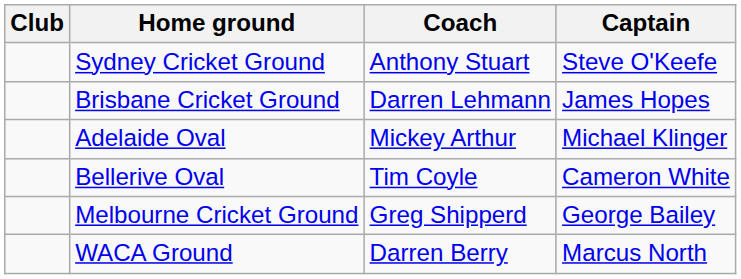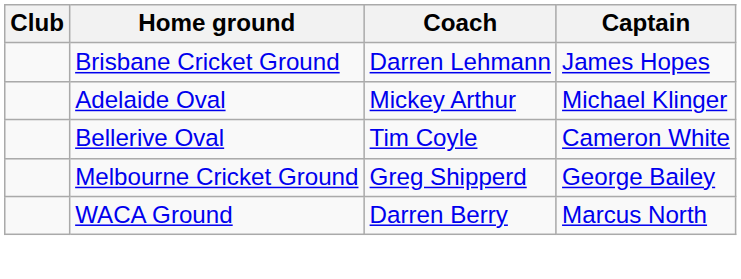 <table class="wikitable">
 <tr>
 <th>Club</th>
 <th>Home ground</th>
 <th>Coach</th>
 <th>Captain</th>
-</tr>
-<tr>
-<td></td>
-<td><a href='#'>Sydney Cricket Ground</a></td>
-<td><a href='#'>Anthony Stuart</a></td>
-<td><a href='#'>Steve O'Keefe</a></td>
 </tr>
 <tr>
 <td></td>
 <td><a href='#'>Brisbane Cricket Ground</a></td>
 <td><a href='#'>Darren Lehmann</a></td>
 <td><a href='#'>James Hopes</a></td>
 </tr>
 <tr>
 <td></td>
 <td><a href='#'>Adelaide Oval</a></td>
 <td><a href='#'>Mickey Arthur</a></td>
 <td><a href='#'>Michael Klinger</a></td>
 </tr>
 <tr>
 <td></td>
 <td><a href='#'>Bellerive Oval</a></td>
 <td><a href='#'>Tim Coyle</a></td>
 <td><a href='#'>Cameron White</a></td>
 </tr>
 <tr>
 <td></td>
 <td><a href='#'>Melbourne Cricket Ground</a></td>
 <td><a href='#'>Greg Shipperd</a></td>
 <td><a href='#'>George Bailey</a></td>
 </tr>
 <tr>
 <td></td>
 <td><a href='#'>WACA Ground</a></td>
 <td><a href='#'>Darren Berry</a></td>
 <td><a href='#'>Marcus North</a></td>
 </tr>
 </table>
